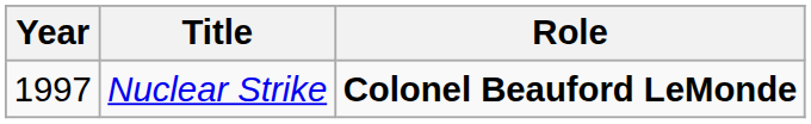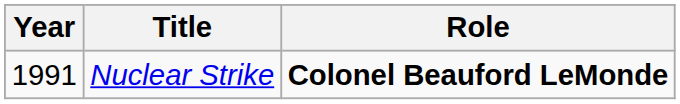 <table class="wikitable sortable">
 <tr>
 <th>Year</th>
 <th>Title</th>
 <th class="unsortable">Role</th>
 </tr>
 <tr>
-<td>1997</td>
+<td>1991</td>
 <td><em><a href='#'>Nuclear Strike</a></em></td>
 <td><strong>Colonel Beauford LeMonde</strong></td>
 </tr>
 </table>
